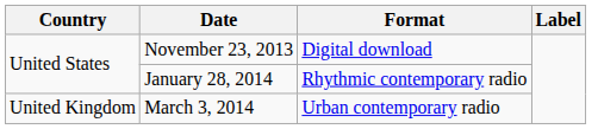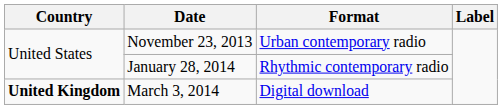 <table class="wikitable">
 <tr>
 <th>Country</th>
 <th>Date</th>
 <th>Format</th>
 <th>Label</th>
 </tr>
 <tr>
 <td rowspan="2">United States</td>
 <td>November 23, 2013</td>
-<td><a href='#'>Digital download</a></td>
+<td><a href='#'>Urban contemporary</a> radio</td>
 <td rowspan="3"></td>
 </tr>
 <tr>
 <td>January 28, 2014</td>
 <td><a href='#'>Rhythmic contemporary</a> radio</td>
 </tr>
 <tr>
-<td>United Kingdom</td>
+<td><strong>United Kingdom</strong></td>
 <td>March 3, 2014</td>
-<td><a href='#'>Urban contemporary</a> radio</td>
+<td><a href='#'>Digital download</a></td>
 </tr>
 </table>
